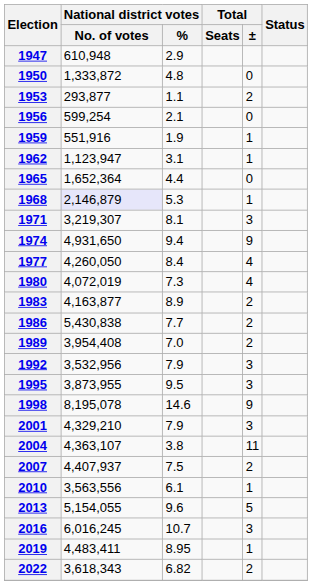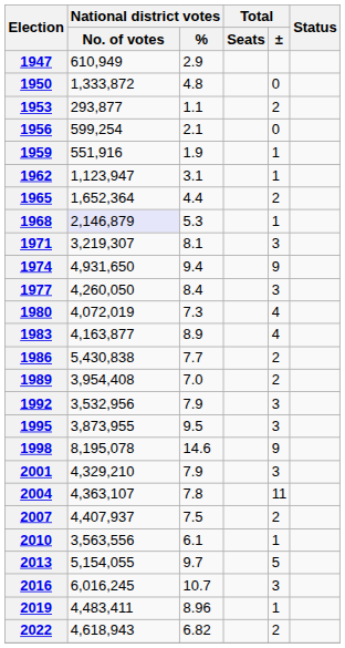 <table class="wikitable sortable">
 <tr>
 <th rowspan=2 data-sort-type="date">Election</th>
 <th colspan=2>National district votes</th>
 <th colspan=2>Total</th>
 <th rowspan=2>Status</th>
 </tr>
 <tr>
 <th data-sort-type="number">No. of votes</th>
 <th data-sort-type="number">%</th>
 <th data-sort-type="number">Seats</th>
 <th data-sort-type="number">±</th>
 </tr>
 <tr>
 <th><a href='#'>1947</a></th>
-<td>610,948</td>
+<td>610,949</td>
 <td>2.9</td>
 <td></td>
 <td></td>
 <td></td>
 </tr>
 <tr>
 <th><a href='#'>1950</a></th>
 <td>1,333,872</td>
 <td>4.8</td>
 <td></td>
 <td>0</td>
 <td></td>
 </tr>
 <tr>
 <th><a href='#'>1953</a></th>
 <td>293,877</td>
 <td>1.1</td>
 <td></td>
 <td>2</td>
 <td></td>
 </tr>
 <tr>
 <th><a href='#'>1956</a></th>
 <td>599,254</td>
 <td>2.1</td>
 <td></td>
 <td>0</td>
 <td></td>
 </tr>
 <tr>
 <th><a href='#'>1959</a></th>
 <td>551,916</td>
 <td>1.9</td>
 <td></td>
 <td>1</td>
 <td></td>
 </tr>
 <tr>
 <th><a href='#'>1962</a></th>
 <td>1,123,947</td>
 <td>3.1</td>
 <td></td>
 <td>1</td>
 <td></td>
 </tr>
 <tr>
 <th><a href='#'>1965</a></th>
 <td>1,652,364</td>
 <td>4.4</td>
 <td></td>
-<td>0</td>
+<td>2</td>
 <td></td>
 </tr>
 <tr>
 <th><a href='#'>1968</a></th>
 <td style="background: lavender;">2,146,879</td>
 <td>5.3</td>
 <td></td>
 <td>1</td>
 <td></td>
 </tr>
 <tr>
 <th><a href='#'>1971</a></th>
 <td>3,219,307</td>
 <td>8.1</td>
 <td></td>
 <td>3</td>
 <td></td>
 </tr>
 <tr>
 <th><a href='#'>1974</a></th>
 <td>4,931,650</td>
 <td>9.4</td>
 <td></td>
 <td>9</td>
 <td></td>
 </tr>
 <tr>
 <th><a href='#'>1977</a></th>
 <td>4,260,050</td>
 <td>8.4</td>
 <td></td>
-<td>4</td>
+<td>3</td>
 <td></td>
 </tr>
 <tr>
 <th><a href='#'>1980</a></th>
 <td>4,072,019</td>
 <td>7.3</td>
 <td></td>
 <td>4</td>
 <td></td>
 </tr>
 <tr>
 <th><a href='#'>1983</a></th>
 <td>4,163,877</td>
 <td>8.9</td>
 <td></td>
-<td>2</td>
+<td>4</td>
 <td></td>
 </tr>
 <tr>
 <th><a href='#'>1986</a></th>
 <td>5,430,838</td>
 <td>7.7</td>
 <td></td>
 <td>2</td>
 <td></td>
 </tr>
 <tr>
 <th><a href='#'>1989</a></th>
 <td>3,954,408</td>
 <td>7.0</td>
 <td></td>
 <td>2</td>
 <td></td>
 </tr>
 <tr>
 <th><a href='#'>1992</a></th>
 <td>3,532,956</td>
 <td>7.9</td>
 <td></td>
 <td>3</td>
 <td></td>
 </tr>
 <tr>
 <th><a href='#'>1995</a></th>
 <td>3,873,955</td>
 <td>9.5</td>
 <td></td>
 <td>3</td>
 <td></td>
 </tr>
 <tr>
 <th><a href='#'>1998</a></th>
 <td>8,195,078</td>
 <td>14.6</td>
 <td></td>
 <td>9</td>
 <td></td>
 </tr>
 <tr>
 <th><a href='#'>2001</a></th>
 <td>4,329,210</td>
 <td>7.9</td>
 <td></td>
 <td>3</td>
 <td></td>
 </tr>
 <tr>
 <th><a href='#'>2004</a></th>
 <td>4,363,107</td>
-<td>3.8</td>
+<td>7.8</td>
 <td></td>
 <td>11</td>
 <td></td>
 </tr>
 <tr>
 <th><a href='#'>2007</a></th>
 <td>4,407,937</td>
 <td>7.5</td>
 <td></td>
 <td>2</td>
 <td></td>
 </tr>
 <tr>
 <th><a href='#'>2010</a></th>
 <td>3,563,556</td>
 <td>6.1</td>
 <td></td>
 <td>1</td>
 <td></td>
 </tr>
 <tr>
 <th><a href='#'>2013</a></th>
 <td>5,154,055</td>
-<td>9.6</td>
+<td>9.7</td>
 <td></td>
 <td>5</td>
 <td></td>
 </tr>
 <tr>
 <th><a href='#'>2016</a></th>
 <td>6,016,245</td>
 <td>10.7</td>
 <td></td>
 <td>3</td>
 <td></td>
 </tr>
 <tr>
 <th><a href='#'>2019</a></th>
 <td>4,483,411</td>
-<td>8.95</td>
+<td>8.96</td>
 <td></td>
 <td>1</td>
 <td></td>
 </tr>
 <tr>
 <th><a href='#'>2022</a></th>
-<td>3,618,343</td>
+<td>4,618,943</td>
 <td>6.82</td>
 <td></td>
 <td>2</td>
 <td></td>
 </tr>
 <tr>
 </tr>
 </table>
